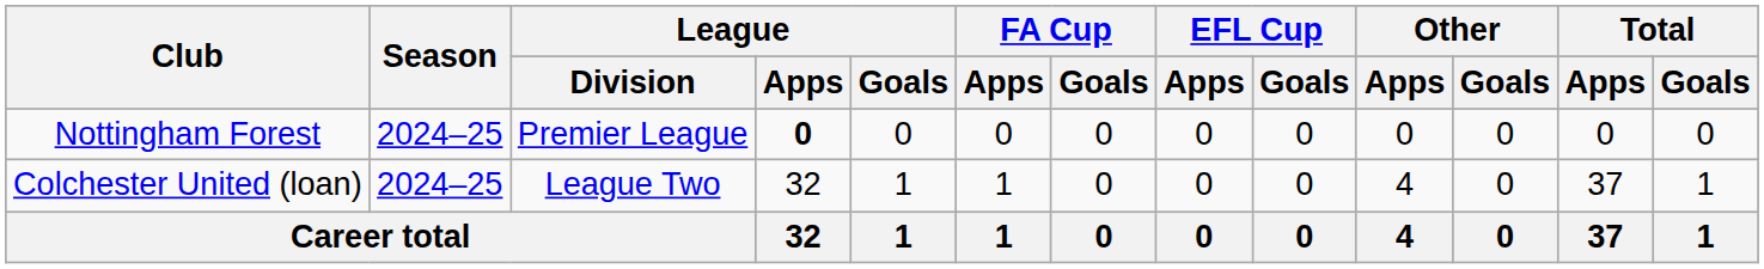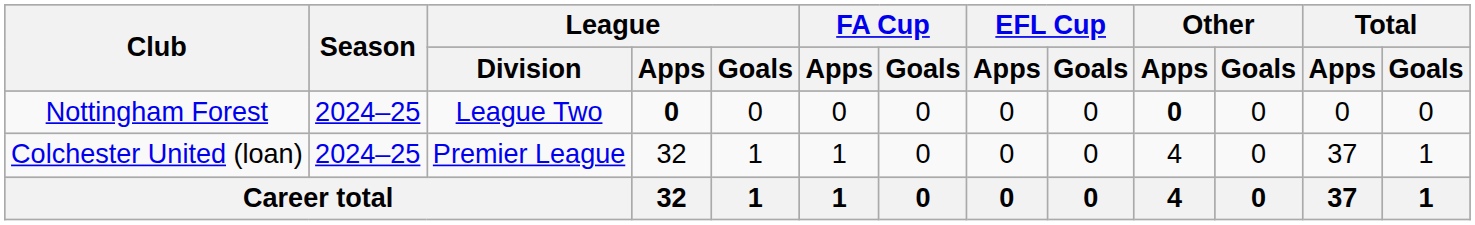 <table class=wikitable style=text-align:center>
 <tr>
 <th rowspan=2>Club</th>
 <th rowspan=2>Season</th>
 <th colspan=3>League</th>
 <th colspan=2><a href='#'>FA Cup</a></th>
 <th colspan=2><a href='#'>EFL Cup</a></th>
 <th colspan=2>Other</th>
 <th colspan=2>Total</th>
 </tr>
 <tr>
 <th>Division</th>
 <th>Apps</th>
 <th>Goals</th>
 <th>Apps</th>
 <th>Goals</th>
 <th>Apps</th>
 <th>Goals</th>
 <th>Apps</th>
 <th>Goals</th>
 <th>Apps</th>
 <th>Goals</th>
 </tr>
 <tr>
 <td><a href='#'>Nottingham Forest</a></td>
 <td><a href='#'>2024–25</a></td>
-<td><a href='#'>Premier League</a></td>
+<td><a href='#'>League Two</a></td>
 <td><strong>0</strong></td>
 <td>0</td>
 <td>0</td>
 <td>0</td>
 <td>0</td>
 <td>0</td>
-<td>0</td>
+<td><strong>0</strong></td>
 <td>0</td>
 <td>0</td>
 <td>0</td>
 </tr>
 <tr>
 <td><a href='#'>Colchester United</a> (loan)</td>
 <td><a href='#'>2024–25</a></td>
-<td><a href='#'>League Two</a></td>
+<td><a href='#'>Premier League</a></td>
 <td>32</td>
 <td>1</td>
 <td>1</td>
 <td>0</td>
 <td>0</td>
 <td>0</td>
 <td>4</td>
 <td>0</td>
 <td>37</td>
 <td>1</td>
 </tr>
 <tr>
 <th colspan="3">Career total</th>
 <th>32</th>
 <th>1</th>
 <th>1</th>
 <th>0</th>
 <th>0</th>
 <th>0</th>
 <th>4</th>
 <th>0</th>
 <th>37</th>
 <th>1</th>
 </tr>
 </table>
